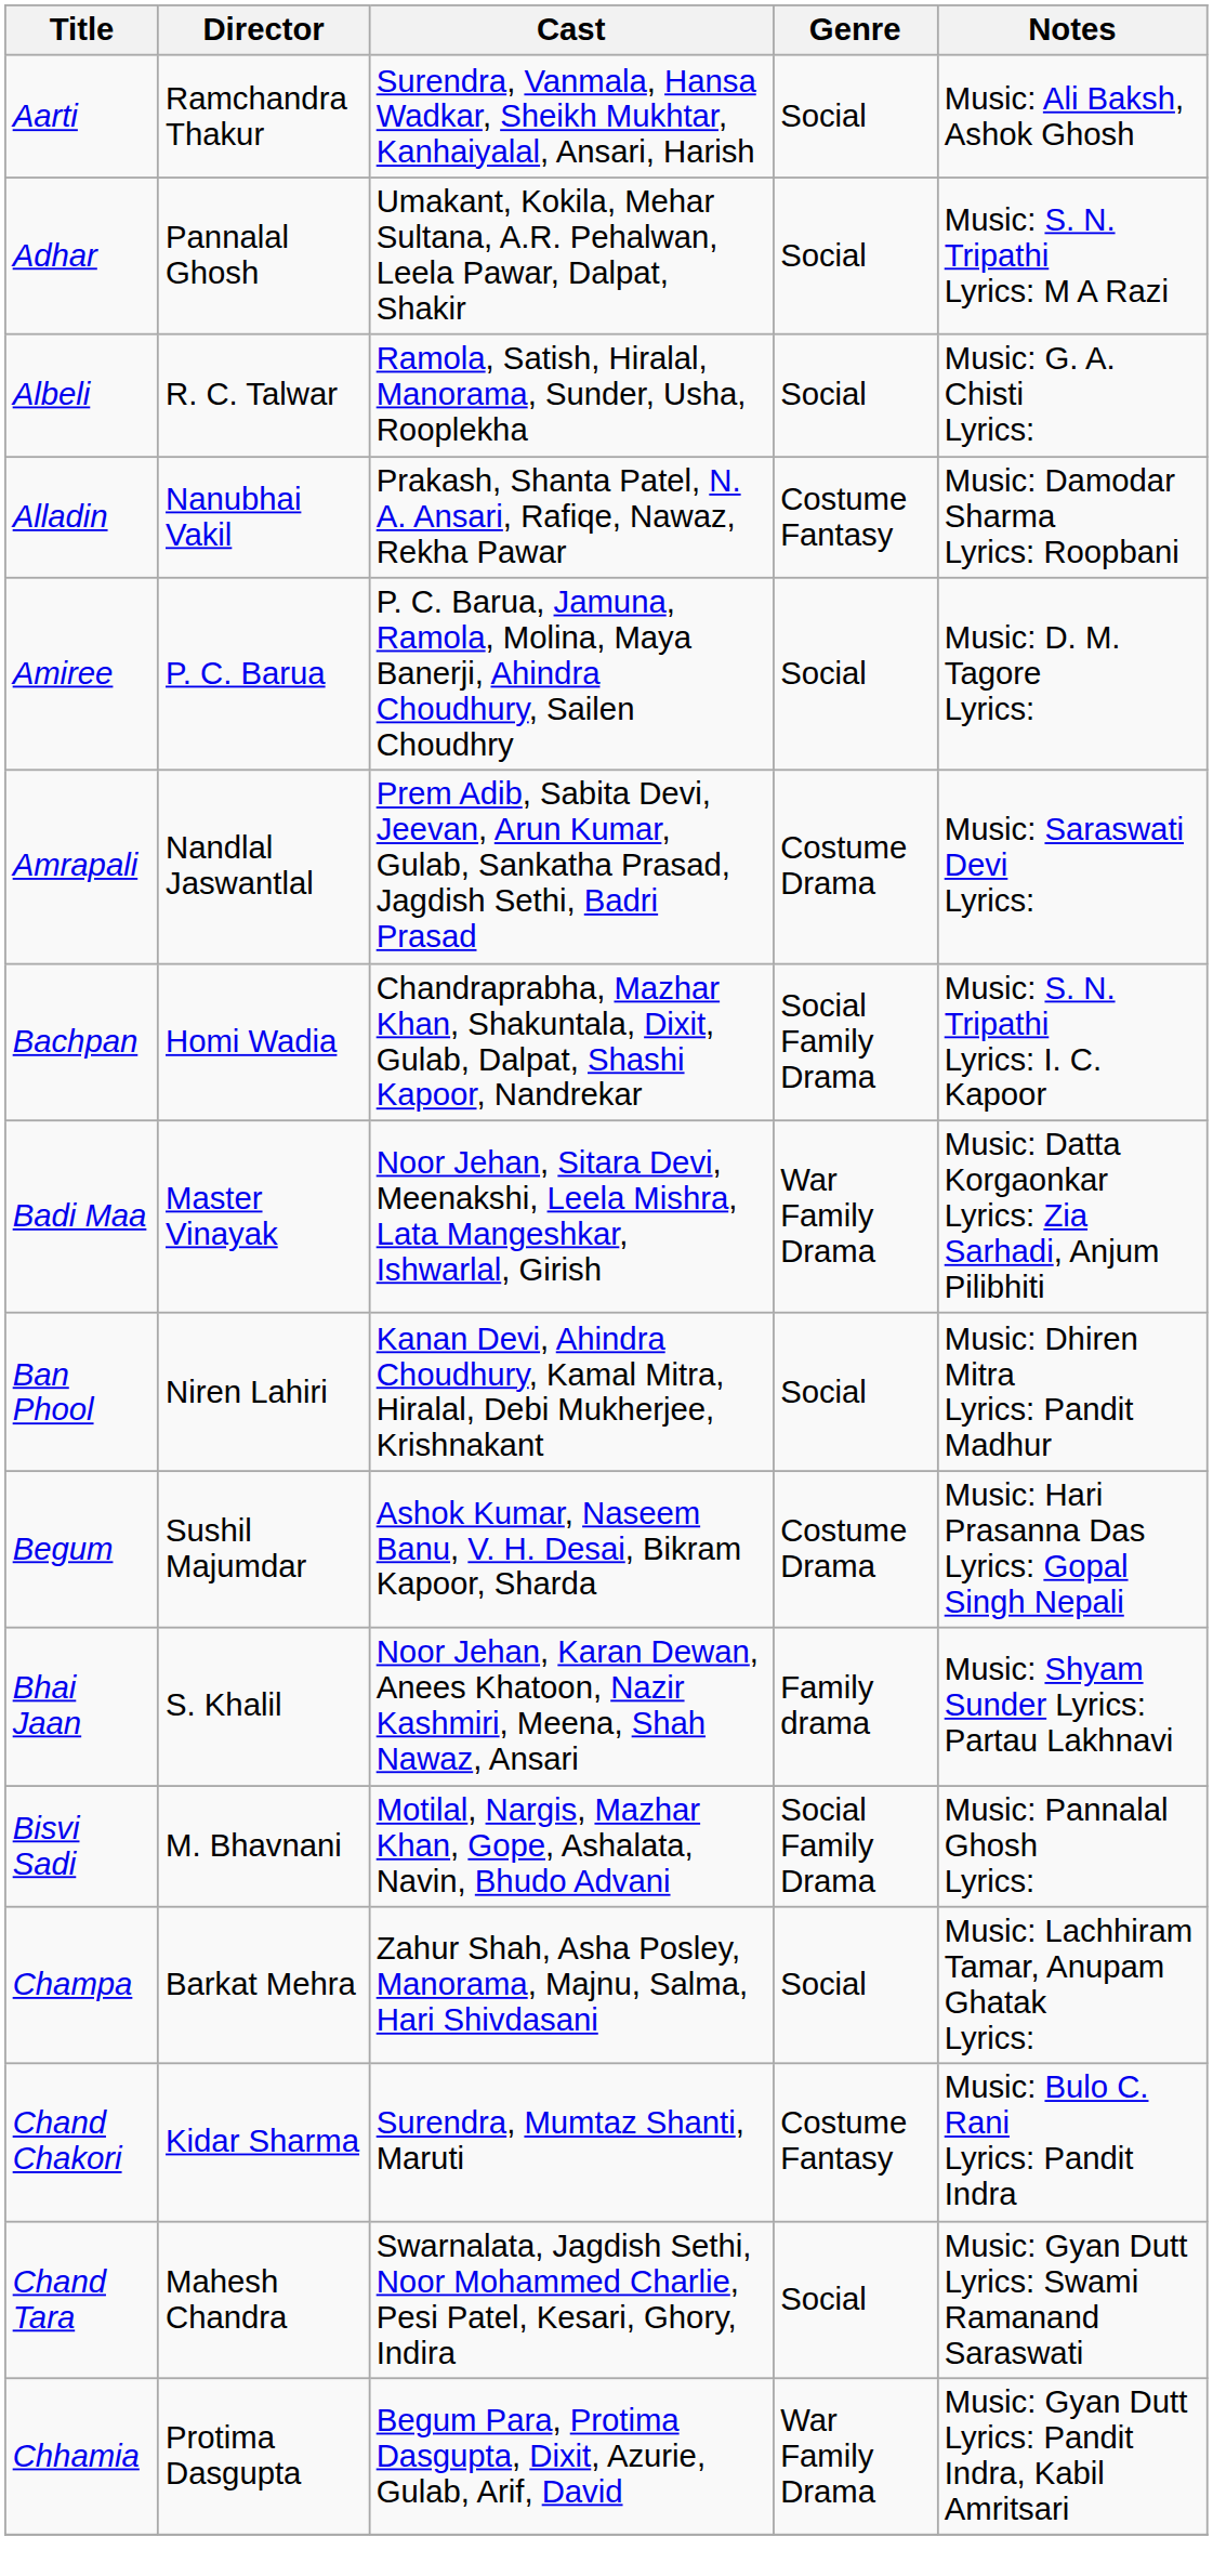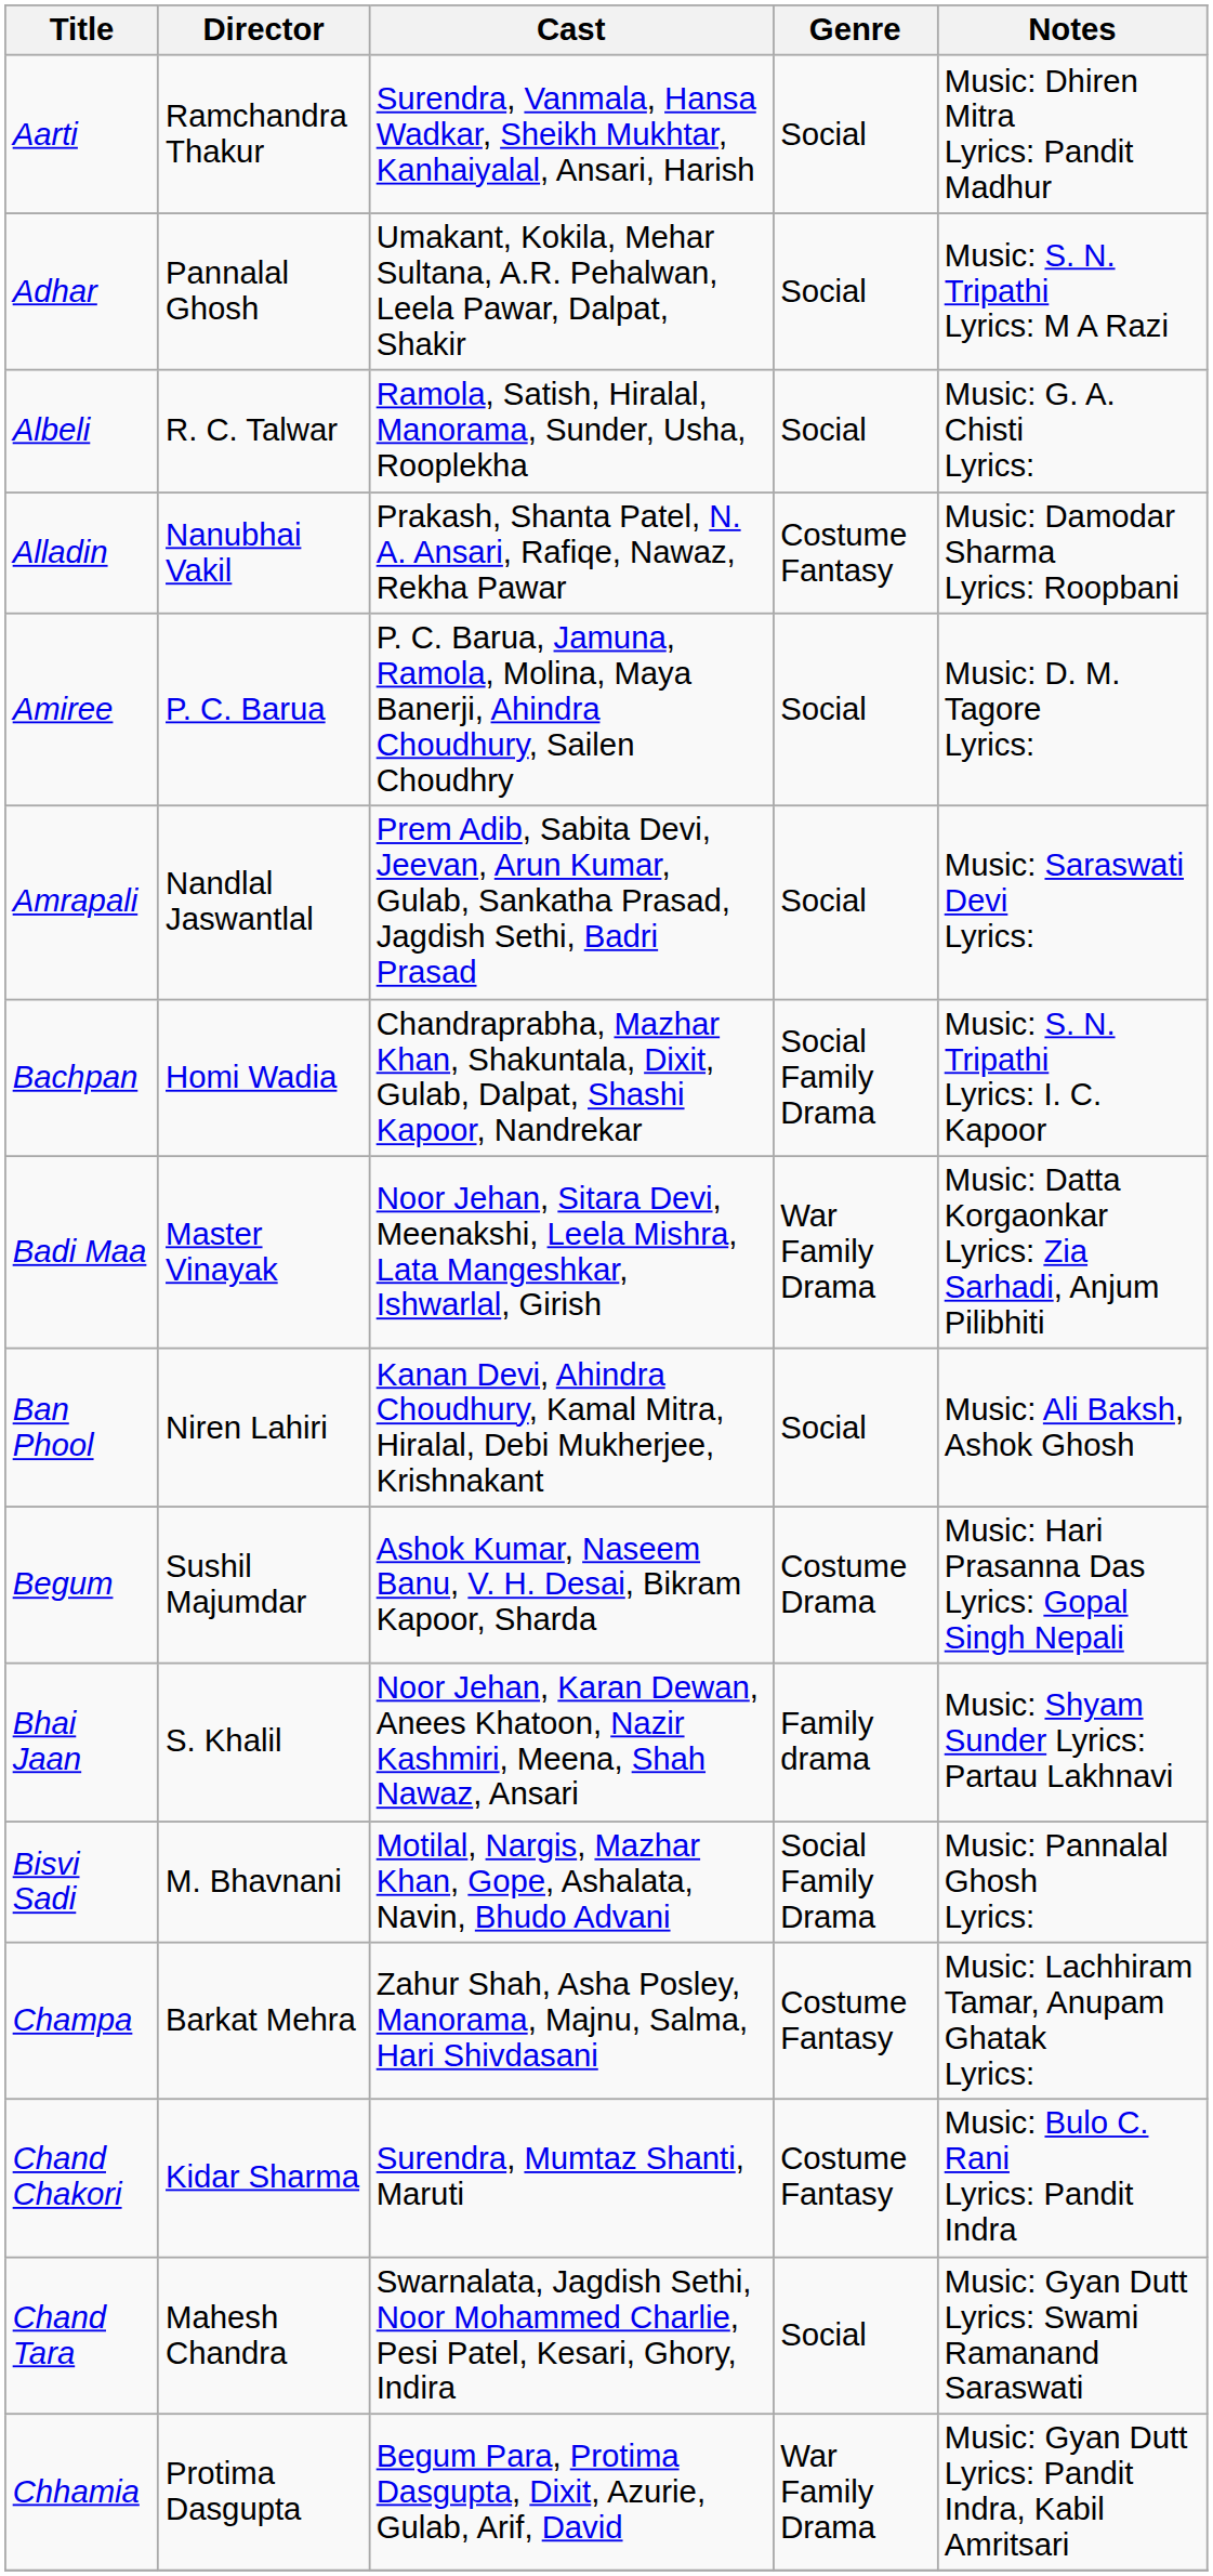 <table class="wikitable">
 <tr>
 <th>Title</th>
 <th>Director</th>
 <th>Cast</th>
 <th>Genre</th>
 <th>Notes</th>
 </tr>
 <tr>
 <td><em><a href='#'>Aarti</a></em></td>
 <td>Ramchandra Thakur</td>
 <td><a href='#'>Surendra</a>, <a href='#'>Vanmala</a>, <a href='#'>Hansa Wadkar</a>, <a href='#'>Sheikh Mukhtar</a>, <a href='#'>Kanhaiyalal</a>, Ansari, Harish</td>
 <td>Social</td>
-<td>Music: <a href='#'>Ali Baksh</a>, Ashok Ghosh</td>
+<td>Music: Dhiren Mitra<br>Lyrics: Pandit Madhur</td>
 </tr>
 <tr>
 <td><em><a href='#'>Adhar</a></em></td>
 <td>Pannalal Ghosh</td>
 <td>Umakant, Kokila, Mehar Sultana, A.R. Pehalwan, Leela Pawar, Dalpat, Shakir</td>
 <td>Social</td>
 <td>Music: <a href='#'>S. N. Tripathi</a><br>Lyrics: M A Razi</td>
 </tr>
 <tr>
 <td><em><a href='#'>Albeli</a></em></td>
 <td>R. C. Talwar</td>
 <td><a href='#'>Ramola</a>, Satish, Hiralal, <a href='#'>Manorama</a>, Sunder, Usha, Rooplekha</td>
 <td>Social</td>
 <td>Music: G. A. Chisti<br>Lyrics:</td>
 </tr>
 <tr>
 <td><em><a href='#'>Alladin</a></em></td>
 <td><a href='#'>Nanubhai Vakil</a></td>
 <td>Prakash, Shanta Patel, <a href='#'>N. A. Ansari</a>, Rafiqe, Nawaz, Rekha Pawar</td>
 <td>Costume Fantasy</td>
 <td>Music: Damodar Sharma<br>Lyrics: Roopbani</td>
 </tr>
 <tr>
 <td><em><a href='#'>Amiree</a></em></td>
 <td><a href='#'>P. C. Barua</a></td>
 <td>P. C. Barua, <a href='#'>Jamuna</a>, <a href='#'>Ramola</a>, Molina, Maya Banerji, <a href='#'>Ahindra Choudhury</a>, Sailen Choudhry</td>
 <td>Social</td>
 <td>Music: D. M. Tagore<br>Lyrics:</td>
 </tr>
 <tr>
 <td><em><a href='#'>Amrapali</a></em></td>
 <td>Nandlal Jaswantlal</td>
 <td><a href='#'>Prem Adib</a>, Sabita Devi, <a href='#'>Jeevan</a>, <a href='#'>Arun Kumar</a>, Gulab, Sankatha Prasad, Jagdish Sethi, <a href='#'>Badri Prasad</a></td>
-<td>Costume Drama</td>
+<td>Social</td>
 <td>Music: <a href='#'>Saraswati Devi</a><br>Lyrics:</td>
 </tr>
 <tr>
 <td><em><a href='#'>Bachpan</a></em></td>
 <td><a href='#'>Homi Wadia</a></td>
 <td>Chandraprabha, <a href='#'>Mazhar Khan</a>, Shakuntala, <a href='#'>Dixit</a>, Gulab, Dalpat, <a href='#'>Shashi Kapoor</a>, Nandrekar</td>
 <td>Social Family Drama</td>
 <td>Music: <a href='#'>S. N. Tripathi</a><br>Lyrics: I. C. Kapoor</td>
 </tr>
 <tr>
 <td><em><a href='#'>Badi Maa</a></em></td>
 <td><a href='#'>Master Vinayak</a></td>
 <td><a href='#'>Noor Jehan</a>, <a href='#'>Sitara Devi</a>, Meenakshi, <a href='#'>Leela Mishra</a>, <a href='#'>Lata Mangeshkar</a>, <a href='#'>Ishwarlal</a>, Girish</td>
 <td>War Family Drama</td>
 <td>Music: Datta Korgaonkar Lyrics: <a href='#'>Zia Sarhadi</a>, Anjum Pilibhiti</td>
 </tr>
 <tr>
 <td><em><a href='#'>Ban Phool</a></em></td>
 <td>Niren Lahiri</td>
 <td><a href='#'>Kanan Devi</a>, <a href='#'>Ahindra Choudhury</a>, Kamal Mitra, Hiralal, Debi Mukherjee, Krishnakant</td>
 <td>Social</td>
-<td>Music: Dhiren Mitra<br>Lyrics: Pandit Madhur</td>
+<td>Music: <a href='#'>Ali Baksh</a>, Ashok Ghosh</td>
 </tr>
 <tr>
 <td><em><a href='#'>Begum</a></em></td>
 <td>Sushil Majumdar</td>
 <td><a href='#'>Ashok Kumar</a>, <a href='#'>Naseem Banu</a>, <a href='#'>V. H. Desai</a>, Bikram Kapoor, Sharda</td>
 <td>Costume Drama</td>
 <td>Music: Hari Prasanna Das<br>Lyrics: <a href='#'>Gopal Singh Nepali</a></td>
 </tr>
 <tr>
 <td><em><a href='#'>Bhai Jaan</a></em></td>
 <td>S. Khalil</td>
 <td><a href='#'>Noor Jehan</a>, <a href='#'>Karan Dewan</a>, Anees Khatoon, <a href='#'>Nazir Kashmiri</a>, Meena, <a href='#'>Shah Nawaz</a>, Ansari</td>
 <td>Family drama</td>
 <td>Music: <a href='#'>Shyam Sunder</a> Lyrics: Partau Lakhnavi</td>
 </tr>
 <tr>
 <td><em><a href='#'>Bisvi Sadi</a></em></td>
 <td>M. Bhavnani</td>
 <td><a href='#'>Motilal</a>, <a href='#'>Nargis</a>, <a href='#'>Mazhar Khan</a>, <a href='#'>Gope</a>, Ashalata, Navin, <a href='#'>Bhudo Advani</a></td>
 <td>Social Family Drama</td>
 <td>Music: Pannalal Ghosh<br>Lyrics:</td>
 </tr>
 <tr>
 <td><em><a href='#'>Champa</a></em></td>
 <td>Barkat Mehra</td>
 <td>Zahur Shah, Asha Posley, <a href='#'>Manorama</a>, Majnu, Salma, <a href='#'>Hari Shivdasani</a></td>
-<td>Social</td>
+<td>Costume Fantasy</td>
 <td>Music: Lachhiram Tamar, Anupam Ghatak<br>Lyrics:</td>
 </tr>
 <tr>
 <td><em><a href='#'>Chand Chakori</a></em></td>
 <td><a href='#'>Kidar Sharma</a></td>
 <td><a href='#'>Surendra</a>, <a href='#'>Mumtaz Shanti</a>, Maruti</td>
 <td>Costume Fantasy</td>
 <td>Music: <a href='#'>Bulo C. Rani</a><br>Lyrics: Pandit Indra</td>
 </tr>
 <tr>
 <td><em><a href='#'>Chand Tara</a></em></td>
 <td>Mahesh Chandra</td>
 <td>Swarnalata, Jagdish Sethi, <a href='#'>Noor Mohammed Charlie</a>, Pesi Patel, Kesari, Ghory, Indira</td>
 <td>Social</td>
 <td>Music: Gyan Dutt<br>Lyrics: Swami Ramanand Saraswati</td>
 </tr>
 <tr>
 <td><em><a href='#'>Chhamia</a></em></td>
 <td>Protima Dasgupta</td>
 <td><a href='#'>Begum Para</a>, <a href='#'>Protima Dasgupta</a>, <a href='#'>Dixit</a>, Azurie, Gulab, Arif, <a href='#'>David</a></td>
 <td>War Family Drama</td>
 <td>Music: Gyan Dutt<br>Lyrics: Pandit Indra, Kabil Amritsari</td>
 </tr>
 <tr>
 </tr>
 </table>
